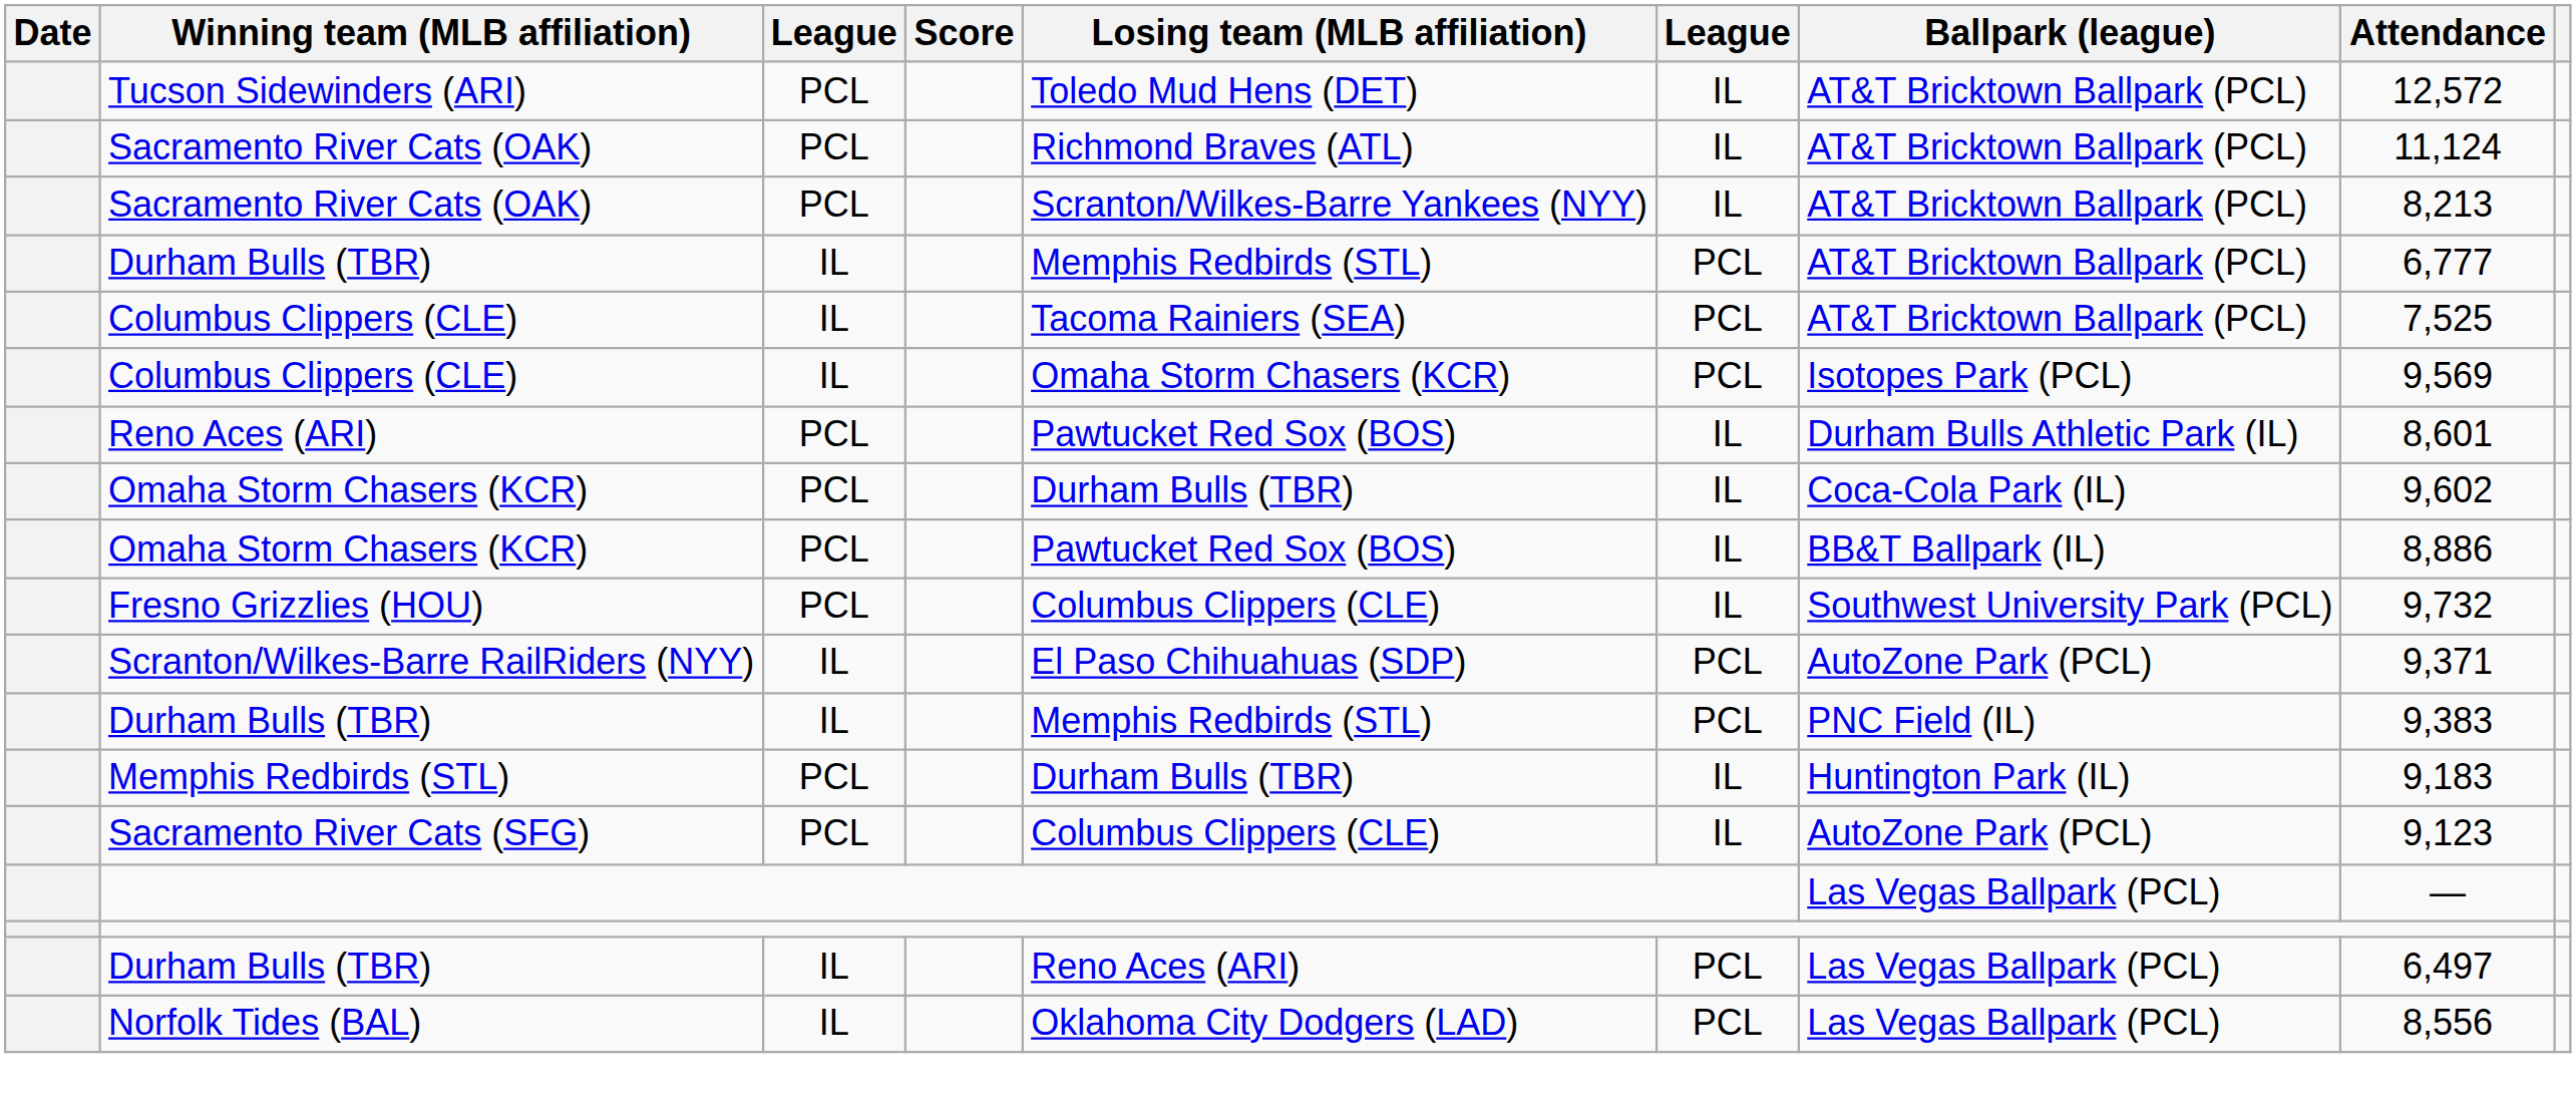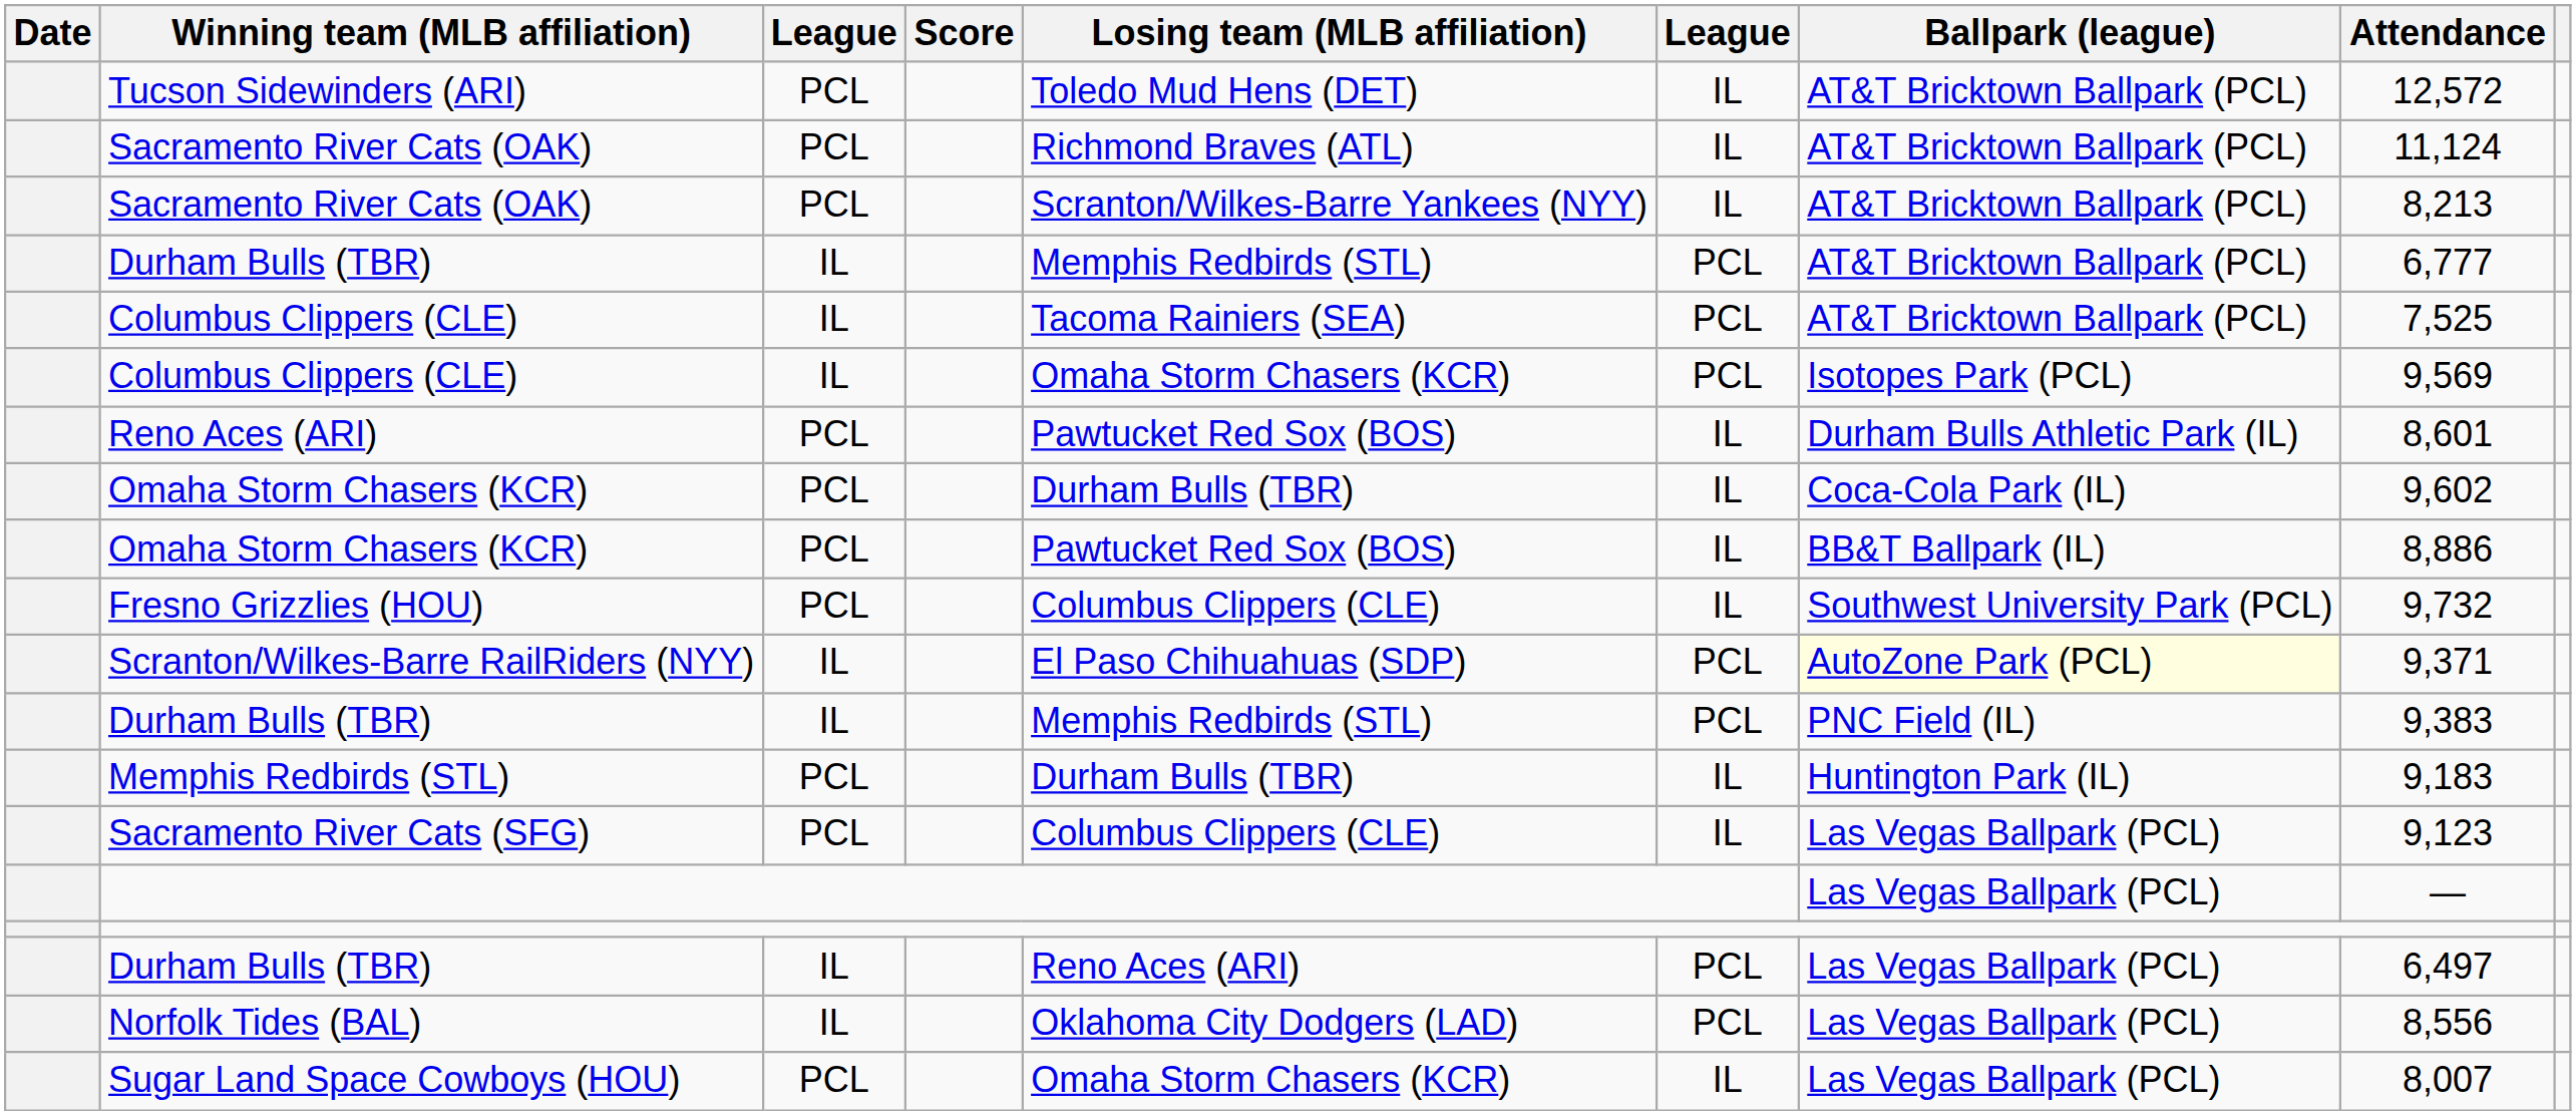 <table class="wikitable sortable plainrowheaders" style="text-align:center;">
 <tr>
 <th scope="col">Date</th>
 <th scope="col">Winning team (MLB affiliation)</th>
 <th scope="col">League</th>
 <th scope="col">Score</th>
 <th scope="col">Losing team (MLB affiliation)</th>
 <th scope="col">League</th>
 <th scope="col">Ballpark (league)</th>
 <th scope="col">Attendance</th>
 <th scope="col" class="unsortable"></th>
 </tr>
 <tr>
 <th scope="row" style="text-align:center;"></th>
 <td align=left><a href='#'>Tucson Sidewinders</a> (<a href='#'>ARI</a>)</td>
 <td>PCL</td>
 <td></td>
 <td align=left><a href='#'>Toledo Mud Hens</a> (<a href='#'>DET</a>)</td>
 <td>IL</td>
 <td align=left><a href='#'>AT&T Bricktown Ballpark</a> (PCL)</td>
 <td>12,572</td>
 <td></td>
 </tr>
 <tr>
 <th scope="row" style="text-align:center;"></th>
 <td align=left><a href='#'>Sacramento River Cats</a> (<a href='#'>OAK</a>)</td>
 <td>PCL</td>
 <td></td>
 <td align=left><a href='#'>Richmond Braves</a> (<a href='#'>ATL</a>)</td>
 <td>IL</td>
 <td align=left><a href='#'>AT&T Bricktown Ballpark</a> (PCL)</td>
 <td>11,124</td>
 <td></td>
 </tr>
 <tr>
 <th scope="row" style="text-align:center;"></th>
 <td align=left><a href='#'>Sacramento River Cats</a> (<a href='#'>OAK</a>)</td>
 <td>PCL</td>
 <td></td>
 <td align=left><a href='#'>Scranton/Wilkes-Barre Yankees</a> (<a href='#'>NYY</a>)</td>
 <td>IL</td>
 <td align=left><a href='#'>AT&T Bricktown Ballpark</a> (PCL)</td>
 <td>8,213</td>
 <td></td>
 </tr>
 <tr>
 <th scope="row" style="text-align:center;"></th>
 <td align=left><a href='#'>Durham Bulls</a> (<a href='#'>TBR</a>)</td>
 <td>IL</td>
 <td> </td>
 <td align=left><a href='#'>Memphis Redbirds</a> (<a href='#'>STL</a>)</td>
 <td>PCL</td>
 <td align=left><a href='#'>AT&T Bricktown Ballpark</a> (PCL)</td>
 <td>6,777</td>
 <td></td>
 </tr>
 <tr>
 <th scope="row" style="text-align:center;"></th>
 <td align=left><a href='#'>Columbus Clippers</a> (<a href='#'>CLE</a>)</td>
 <td>IL</td>
 <td></td>
 <td align=left><a href='#'>Tacoma Rainiers</a> (<a href='#'>SEA</a>)</td>
 <td>PCL</td>
 <td align=left><a href='#'>AT&T Bricktown Ballpark</a> (PCL)</td>
 <td>7,525</td>
 <td></td>
 </tr>
 <tr>
 <th scope="row" style="text-align:center;"></th>
 <td align=left><a href='#'>Columbus Clippers</a> (<a href='#'>CLE</a>)</td>
 <td>IL</td>
 <td></td>
 <td align=left><a href='#'>Omaha Storm Chasers</a> (<a href='#'>KCR</a>)</td>
 <td>PCL</td>
 <td align=left><a href='#'>Isotopes Park</a> (PCL)</td>
 <td>9,569</td>
 <td></td>
 </tr>
 <tr>
 <th scope="row" style="text-align:center;"></th>
 <td align=left><a href='#'>Reno Aces</a> (<a href='#'>ARI</a>)</td>
 <td>PCL</td>
 <td></td>
 <td align=left><a href='#'>Pawtucket Red Sox</a> (<a href='#'>BOS</a>)</td>
 <td>IL</td>
 <td align=left><a href='#'>Durham Bulls Athletic Park</a> (IL)</td>
 <td>8,601</td>
 <td></td>
 </tr>
 <tr>
 <th scope="row" style="text-align:center;"></th>
 <td align=left><a href='#'>Omaha Storm Chasers</a> (<a href='#'>KCR</a>)</td>
 <td>PCL</td>
 <td></td>
 <td align=left><a href='#'>Durham Bulls</a> (<a href='#'>TBR</a>)</td>
 <td>IL</td>
 <td align=left><a href='#'>Coca-Cola Park</a> (IL)</td>
 <td>9,602</td>
 <td></td>
 </tr>
 <tr>
 <th scope="row" style="text-align:center;"></th>
 <td align=left><a href='#'>Omaha Storm Chasers</a> (<a href='#'>KCR</a>)</td>
 <td>PCL</td>
 <td></td>
 <td align=left><a href='#'>Pawtucket Red Sox</a> (<a href='#'>BOS</a>)</td>
 <td>IL</td>
 <td align=left><a href='#'>BB&T Ballpark</a> (IL)</td>
 <td>8,886</td>
 <td></td>
 </tr>
 <tr>
 <th scope="row" style="text-align:center;"></th>
 <td align=left><a href='#'>Fresno Grizzlies</a> (<a href='#'>HOU</a>)</td>
 <td>PCL</td>
 <td></td>
 <td align=left><a href='#'>Columbus Clippers</a> (<a href='#'>CLE</a>)</td>
 <td>IL</td>
 <td align=left><a href='#'>Southwest University Park</a> (PCL)</td>
 <td>9,732</td>
 <td></td>
 </tr>
 <tr>
 <th scope="row" style="text-align:center;"></th>
 <td align=left><a href='#'>Scranton/Wilkes-Barre RailRiders</a> (<a href='#'>NYY</a>)</td>
 <td>IL</td>
 <td></td>
 <td align=left><a href='#'>El Paso Chihuahuas</a> (<a href='#'>SDP</a>)</td>
 <td>PCL</td>
-<td align=left><a href='#'>AutoZone Park</a> (PCL)</td>
+<td align=left style="background: lightyellow;"><a href='#'>AutoZone Park</a> (PCL)</td>
 <td>9,371</td>
 <td></td>
 </tr>
 <tr>
 <th scope="row" style="text-align:center;"></th>
 <td align=left><a href='#'>Durham Bulls</a> (<a href='#'>TBR</a>)</td>
 <td>IL</td>
 <td></td>
 <td align=left><a href='#'>Memphis Redbirds</a> (<a href='#'>STL</a>)</td>
 <td>PCL</td>
 <td align=left><a href='#'>PNC Field</a> (IL)</td>
 <td>9,383</td>
 <td></td>
 </tr>
 <tr>
 <th scope="row" style="text-align:center;"></th>
 <td align=left><a href='#'>Memphis Redbirds</a> (<a href='#'>STL</a>)</td>
 <td>PCL</td>
 <td></td>
 <td align=left><a href='#'>Durham Bulls</a> (<a href='#'>TBR</a>)</td>
 <td>IL</td>
 <td align=left><a href='#'>Huntington Park</a> (IL)</td>
 <td>9,183</td>
 <td></td>
 </tr>
 <tr>
 <th scope="row" style="text-align:center;"></th>
 <td align=left><a href='#'>Sacramento River Cats</a> (<a href='#'>SFG</a>)</td>
 <td>PCL</td>
 <td></td>
 <td align=left><a href='#'>Columbus Clippers</a> (<a href='#'>CLE</a>)</td>
 <td>IL</td>
-<td align=left><a href='#'>AutoZone Park</a> (PCL)</td>
+<td align=left><a href='#'>Las Vegas Ballpark</a> (PCL)</td>
 <td>9,123</td>
 <td></td>
 </tr>
 <tr>
 <th scope="row" style="text-align:center;"></th>
 <td colspan="5"></td>
 <td align=left><a href='#'>Las Vegas Ballpark</a> (PCL)</td>
 <td>—</td>
 <td></td>
 </tr>
 <tr>
 <th scope="row" style="text-align:center;"></th>
 <td colspan="7"></td>
 <td></td>
 </tr>
 <tr>
 <th scope="row" style="text-align:center;"></th>
 <td align=left><a href='#'>Durham Bulls</a> (<a href='#'>TBR</a>)</td>
 <td>IL</td>
 <td></td>
 <td align=left><a href='#'>Reno Aces</a> (<a href='#'>ARI</a>)</td>
 <td>PCL</td>
 <td align=left><a href='#'>Las Vegas Ballpark</a> (PCL)</td>
 <td>6,497</td>
 <td></td>
 </tr>
 <tr>
 <th scope="row" style="text-align:center;"></th>
 <td align=left><a href='#'>Norfolk Tides</a> (<a href='#'>BAL</a>)</td>
 <td>IL</td>
 <td></td>
 <td align=left><a href='#'>Oklahoma City Dodgers</a> (<a href='#'>LAD</a>)</td>
 <td>PCL</td>
 <td align=left><a href='#'>Las Vegas Ballpark</a> (PCL)</td>
 <td>8,556</td>
 <td></td>
 </tr>
+<tr>
+<th scope="row" style="text-align:center;"></th>
+<td align=left><a href='#'>Sugar Land Space Cowboys</a> (<a href='#'>HOU</a>)</td>
+<td>PCL</td>
+<td align=center></td>
+<td align=left><a href='#'>Omaha Storm Chasers</a> (<a href='#'>ΚCR</a>)</td>
+<td>IL</td>
+<td align=left><a href='#'>Las Vegas Ballpark</a> (PCL)</td>
+<td>8,007</td>
+<td></td>
+</tr>
 </table>
